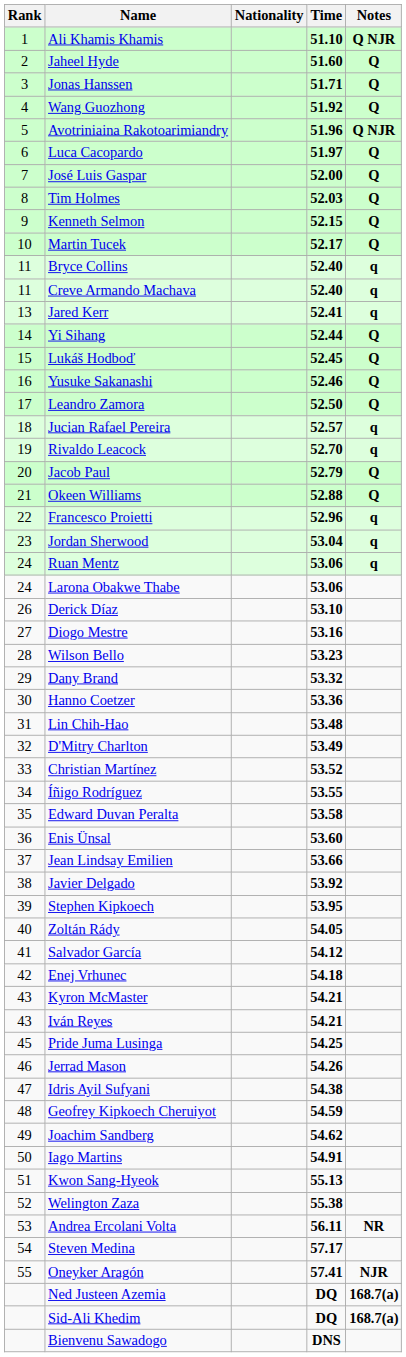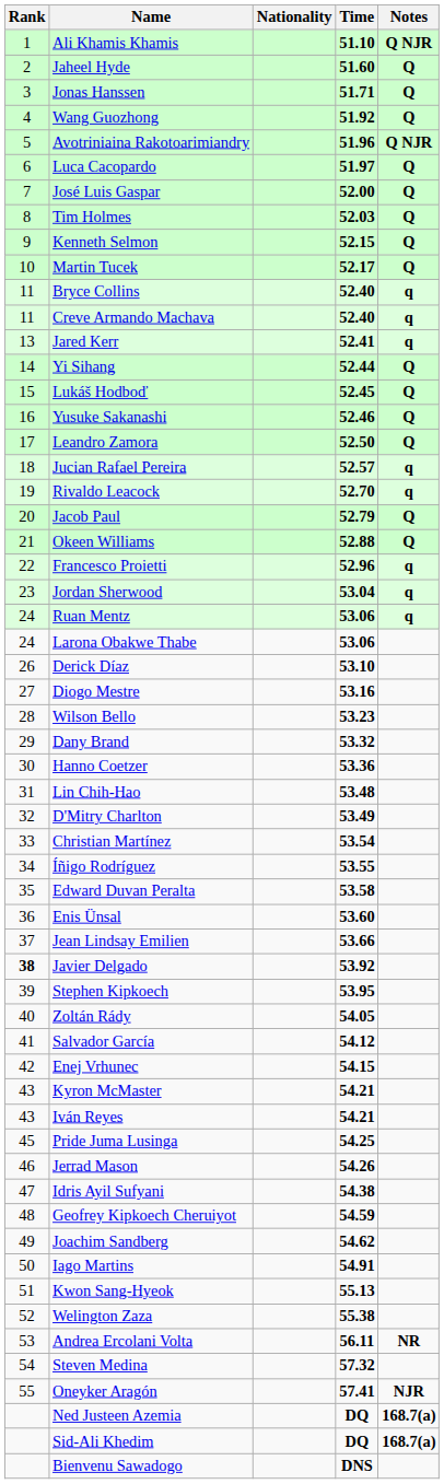 <table class="wikitable sortable" style="text-align:center">
 <tr>
 <th>Rank</th>
 <th>Name</th>
 <th>Nationality</th>
 <th>Time</th>
 <th>Notes</th>
 </tr>
 <tr bgcolor=ccffcc>
 <td>1</td>
 <td align=left><a href='#'>Ali Khamis Khamis</a></td>
 <td align=left></td>
 <td><strong>51.10</strong></td>
 <td><strong>Q NJR</strong></td>
 </tr>
 <tr bgcolor=ccffcc>
 <td>2</td>
 <td align=left><a href='#'>Jaheel Hyde</a></td>
 <td align=left></td>
 <td><strong>51.60</strong></td>
 <td><strong>Q</strong></td>
 </tr>
 <tr bgcolor=ccffcc>
 <td>3</td>
 <td align=left><a href='#'>Jonas Hanssen</a></td>
 <td align=left></td>
 <td><strong>51.71</strong></td>
 <td><strong>Q</strong></td>
 </tr>
 <tr bgcolor=ccffcc>
 <td>4</td>
 <td align=left><a href='#'>Wang Guozhong</a></td>
 <td align=left></td>
 <td><strong>51.92</strong></td>
 <td><strong>Q</strong></td>
 </tr>
 <tr bgcolor=ccffcc>
 <td>5</td>
 <td align=left><a href='#'>Avotriniaina Rakotoarimiandry</a></td>
 <td align=left></td>
 <td><strong>51.96</strong></td>
 <td><strong>Q NJR</strong></td>
 </tr>
 <tr bgcolor=ccffcc>
 <td>6</td>
 <td align=left><a href='#'>Luca Cacopardo</a></td>
 <td align=left></td>
 <td><strong>51.97</strong></td>
 <td><strong>Q</strong></td>
 </tr>
 <tr bgcolor=ccffcc>
 <td>7</td>
 <td align=left><a href='#'>José Luis Gaspar</a></td>
 <td align=left></td>
 <td><strong>52.00</strong></td>
 <td><strong>Q</strong></td>
 </tr>
 <tr bgcolor=ccffcc>
 <td>8</td>
 <td align=left><a href='#'>Tim Holmes</a></td>
 <td align=left></td>
 <td><strong>52.03</strong></td>
 <td><strong>Q</strong></td>
 </tr>
 <tr bgcolor=ccffcc>
 <td>9</td>
 <td align=left><a href='#'>Kenneth Selmon</a></td>
 <td align=left></td>
 <td><strong>52.15</strong></td>
 <td><strong>Q</strong></td>
 </tr>
 <tr bgcolor=ccffcc>
 <td>10</td>
 <td align=left><a href='#'>Martin Tucek</a></td>
 <td align=left></td>
 <td><strong>52.17</strong></td>
 <td><strong>Q</strong></td>
 </tr>
 <tr bgcolor=ddffdd>
 <td>11</td>
 <td align=left><a href='#'>Bryce Collins</a></td>
 <td align=left></td>
 <td><strong>52.40</strong></td>
 <td><strong>q</strong></td>
 </tr>
 <tr bgcolor=ddffdd>
 <td>11</td>
 <td align=left><a href='#'>Creve Armando Machava</a></td>
 <td align=left></td>
 <td><strong>52.40</strong></td>
 <td><strong>q</strong></td>
 </tr>
 <tr bgcolor=ddffdd>
 <td>13</td>
 <td align=left><a href='#'>Jared Kerr</a></td>
 <td align=left></td>
 <td><strong>52.41</strong></td>
 <td><strong>q</strong></td>
 </tr>
 <tr bgcolor=ccffcc>
 <td>14</td>
 <td align=left><a href='#'>Yi Sihang</a></td>
 <td align=left></td>
 <td><strong>52.44</strong></td>
 <td><strong>Q</strong></td>
 </tr>
 <tr bgcolor=ccffcc>
 <td>15</td>
 <td align=left><a href='#'>Lukáš Hodboď</a></td>
 <td align=left></td>
 <td><strong>52.45</strong></td>
 <td><strong>Q</strong></td>
 </tr>
 <tr bgcolor=ccffcc>
 <td>16</td>
 <td align=left><a href='#'>Yusuke Sakanashi</a></td>
 <td align=left></td>
 <td><strong>52.46</strong></td>
 <td><strong>Q</strong></td>
 </tr>
 <tr bgcolor=ccffcc>
 <td>17</td>
 <td align=left><a href='#'>Leandro Zamora</a></td>
 <td align=left></td>
 <td><strong>52.50</strong></td>
 <td><strong>Q</strong></td>
 </tr>
 <tr bgcolor=ddffdd>
 <td>18</td>
 <td align=left><a href='#'>Jucian Rafael Pereira</a></td>
 <td align=left></td>
 <td><strong>52.57</strong></td>
 <td><strong>q</strong></td>
 </tr>
 <tr bgcolor=ddffdd>
 <td>19</td>
 <td align=left><a href='#'>Rivaldo Leacock</a></td>
 <td align=left></td>
 <td><strong>52.70</strong></td>
 <td><strong>q</strong></td>
 </tr>
 <tr bgcolor=ccffcc>
 <td>20</td>
 <td align=left><a href='#'>Jacob Paul</a></td>
 <td align=left></td>
 <td><strong>52.79</strong></td>
 <td><strong>Q</strong></td>
 </tr>
 <tr bgcolor=ccffcc>
 <td>21</td>
 <td align=left><a href='#'>Okeen Williams</a></td>
 <td align=left></td>
 <td><strong>52.88</strong></td>
 <td><strong>Q</strong></td>
 </tr>
 <tr bgcolor=ddffdd>
 <td>22</td>
 <td align=left><a href='#'>Francesco Proietti</a></td>
 <td align=left></td>
 <td><strong>52.96</strong></td>
 <td><strong>q</strong></td>
 </tr>
 <tr bgcolor=ddffdd>
 <td>23</td>
 <td align=left><a href='#'>Jordan Sherwood</a></td>
 <td align=left></td>
 <td><strong>53.04</strong></td>
 <td><strong>q</strong></td>
 </tr>
 <tr bgcolor=ddffdd>
 <td>24</td>
 <td align=left><a href='#'>Ruan Mentz</a></td>
 <td align=left></td>
 <td><strong>53.06</strong></td>
 <td><strong>q</strong></td>
 </tr>
 <tr>
 <td>24</td>
 <td align=left><a href='#'>Larona Obakwe Thabe</a></td>
 <td align=left></td>
 <td><strong>53.06</strong></td>
 <td></td>
 </tr>
 <tr>
 <td>26</td>
 <td align=left><a href='#'>Derick Díaz</a></td>
 <td align=left></td>
 <td><strong>53.10</strong></td>
 <td></td>
 </tr>
 <tr>
 <td>27</td>
 <td align=left><a href='#'>Diogo Mestre</a></td>
 <td align=left></td>
 <td><strong>53.16</strong></td>
 <td></td>
 </tr>
 <tr>
 <td>28</td>
 <td align=left><a href='#'>Wilson Bello</a></td>
 <td align=left></td>
 <td><strong>53.23</strong></td>
 <td></td>
 </tr>
 <tr>
 <td>29</td>
 <td align=left><a href='#'>Dany Brand</a></td>
 <td align=left></td>
 <td><strong>53.32</strong></td>
 <td></td>
 </tr>
 <tr>
 <td>30</td>
 <td align=left><a href='#'>Hanno Coetzer</a></td>
 <td align=left></td>
 <td><strong>53.36</strong></td>
 <td></td>
 </tr>
 <tr>
 <td>31</td>
 <td align=left><a href='#'>Lin Chih-Hao</a></td>
 <td align=left></td>
 <td><strong>53.48</strong></td>
 <td></td>
 </tr>
 <tr>
 <td>32</td>
 <td align=left><a href='#'>D'Mitry Charlton</a></td>
 <td align=left></td>
 <td><strong>53.49</strong></td>
 <td></td>
 </tr>
 <tr>
 <td>33</td>
 <td align=left><a href='#'>Christian Martínez</a></td>
 <td align=left></td>
-<td><strong>53.52</strong></td>
+<td><strong>53.54</strong></td>
 <td></td>
 </tr>
 <tr>
 <td>34</td>
 <td align=left><a href='#'>Íñigo Rodríguez</a></td>
 <td align=left></td>
 <td><strong>53.55</strong></td>
 <td></td>
 </tr>
 <tr>
 <td>35</td>
 <td align=left><a href='#'>Edward Duvan Peralta</a></td>
 <td align=left></td>
 <td><strong>53.58</strong></td>
 <td></td>
 </tr>
 <tr>
 <td>36</td>
 <td align=left><a href='#'>Enis Ünsal</a></td>
 <td align=left></td>
 <td><strong>53.60</strong></td>
 <td></td>
 </tr>
 <tr>
 <td>37</td>
 <td align=left><a href='#'>Jean Lindsay Emilien</a></td>
 <td align=left></td>
 <td><strong>53.66</strong></td>
 <td></td>
 </tr>
 <tr>
-<td>38</td>
+<td><strong>38</strong></td>
 <td align=left><a href='#'>Javier Delgado</a></td>
 <td align=left></td>
 <td><strong>53.92</strong></td>
 <td></td>
 </tr>
 <tr>
 <td>39</td>
 <td align=left><a href='#'>Stephen Kipkoech</a></td>
 <td align=left></td>
 <td><strong>53.95</strong></td>
 <td></td>
 </tr>
 <tr>
 <td>40</td>
 <td align=left><a href='#'>Zoltán Rády</a></td>
 <td align=left></td>
 <td><strong>54.05</strong></td>
 <td></td>
 </tr>
 <tr>
 <td>41</td>
 <td align=left><a href='#'>Salvador García</a></td>
 <td align=left></td>
 <td><strong>54.12</strong></td>
 <td></td>
 </tr>
 <tr>
 <td>42</td>
 <td align=left><a href='#'>Enej Vrhunec</a></td>
 <td align=left></td>
-<td><strong>54.18</strong></td>
+<td><strong>54.15</strong></td>
 <td></td>
 </tr>
 <tr>
 <td>43</td>
 <td align=left><a href='#'>Kyron McMaster</a></td>
 <td align=left></td>
 <td><strong>54.21</strong></td>
 <td></td>
 </tr>
 <tr>
 <td>43</td>
 <td align=left><a href='#'>Iván Reyes</a></td>
 <td align=left></td>
 <td><strong>54.21</strong></td>
 <td></td>
 </tr>
 <tr>
 <td>45</td>
 <td align=left><a href='#'>Pride Juma Lusinga</a></td>
 <td align=left></td>
 <td><strong>54.25</strong></td>
 <td></td>
 </tr>
 <tr>
 <td>46</td>
 <td align=left><a href='#'>Jerrad Mason</a></td>
 <td align=left></td>
 <td><strong>54.26</strong></td>
 <td></td>
 </tr>
 <tr>
 <td>47</td>
 <td align=left><a href='#'>Idris Ayil Sufyani</a></td>
 <td align=left></td>
 <td><strong>54.38</strong></td>
 <td></td>
 </tr>
 <tr>
 <td>48</td>
 <td align=left><a href='#'>Geofrey Kipkoech Cheruiyot</a></td>
 <td align=left></td>
 <td><strong>54.59</strong></td>
 <td></td>
 </tr>
 <tr>
 <td>49</td>
 <td align=left><a href='#'>Joachim Sandberg</a></td>
 <td align=left></td>
 <td><strong>54.62</strong></td>
 <td></td>
 </tr>
 <tr>
 <td>50</td>
 <td align=left><a href='#'>Iago Martins</a></td>
 <td align=left></td>
 <td><strong>54.91</strong></td>
 <td></td>
 </tr>
 <tr>
 <td>51</td>
 <td align=left><a href='#'>Kwon Sang-Hyeok</a></td>
 <td align=left></td>
 <td><strong>55.13</strong></td>
 <td></td>
 </tr>
 <tr>
 <td>52</td>
 <td align=left><a href='#'>Welington Zaza</a></td>
 <td align=left></td>
 <td><strong>55.38</strong></td>
 <td></td>
 </tr>
 <tr>
 <td>53</td>
 <td align=left><a href='#'>Andrea Ercolani Volta</a></td>
 <td align=left></td>
 <td><strong>56.11</strong></td>
 <td><strong>NR</strong></td>
 </tr>
 <tr>
 <td>54</td>
 <td align=left><a href='#'>Steven Medina</a></td>
 <td align=left></td>
-<td><strong>57.17</strong></td>
+<td><strong>57.32</strong></td>
 <td></td>
 </tr>
 <tr>
 <td>55</td>
 <td align=left><a href='#'>Oneyker Aragón</a></td>
 <td align=left></td>
 <td><strong>57.41</strong></td>
 <td><strong>NJR</strong></td>
 </tr>
 <tr>
 <td></td>
 <td align=left><a href='#'>Ned Justeen Azemia</a></td>
 <td align=left></td>
 <td><strong>DQ</strong></td>
 <td><strong>168.7(a)</strong></td>
 </tr>
 <tr>
 <td></td>
 <td align=left><a href='#'>Sid-Ali Khedim</a></td>
 <td align=left></td>
 <td><strong>DQ</strong></td>
 <td><strong>168.7(a)</strong></td>
 </tr>
 <tr>
 <td></td>
 <td align=left><a href='#'>Bienvenu Sawadogo</a></td>
 <td align=left></td>
 <td><strong>DNS</strong></td>
 <td></td>
 </tr>
 </table>
